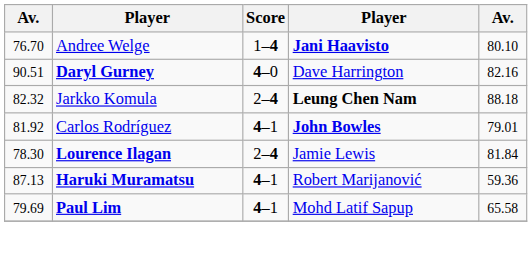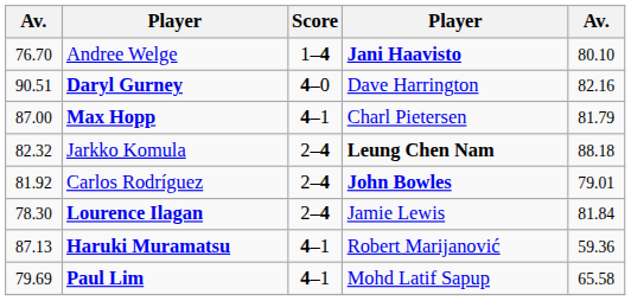 <table class="wikitable" style="font-size:90%">
 <tr>
 <th width=35px>Av.</th>
 <th width=160px>Player</th>
 <th>Score</th>
 <th width=160px>Player</th>
 <th width=35px>Av.</th>
 </tr>
 <tr>
 <td align=center><small><span>76.70</span></small></td>
 <td> <a href='#'>Andree Welge</a></td>
 <td align="center">1–<strong>4</strong></td>
 <td> <strong><a href='#'>Jani Haavisto</a></strong></td>
 <td align=center><small><span>80.10</span></small></td>
 </tr>
 <tr>
 <td align=center><small><span>90.51</span></small></td>
 <td> <strong><a href='#'>Daryl Gurney</a></strong></td>
 <td align="center"><strong>4</strong>–0</td>
 <td> <a href='#'>Dave Harrington</a></td>
 <td align=center><small><span>82.16</span></small></td>
 </tr>
 <tr>
+<td align=center><small><span>87.00</span></small></td>
+<td> <strong><a href='#'>Max Hopp</a></strong></td>
+<td align="center"><strong>4</strong>–1</td>
+<td> <a href='#'>Charl Pietersen</a></td>
+<td align=center><small><span>81.79</span></small></td>
+</tr>
+<tr>
 <td align=center><small><span>82.32</span></small></td>
 <td> <a href='#'>Jarkko Komula</a></td>
 <td align="center">2–<strong>4</strong></td>
 <td> <strong>Leung Chen Nam</strong></td>
 <td align=center><small><span>88.18</span></small></td>
 </tr>
 <tr>
 <td align=center><small><span>81.92</span></small></td>
 <td> <a href='#'>Carlos Rodríguez</a></td>
-<td align="center"><strong>4</strong>–1</td>
+<td align="center">2–<strong>4</strong></td>
 <td> <strong><a href='#'>John Bowles</a></strong></td>
 <td align=center><small><span>79.01</span></small></td>
 </tr>
 <tr>
 <td align=center><small><span>78.30</span></small></td>
 <td> <strong><a href='#'>Lourence Ilagan</a></strong></td>
 <td align="center">2–<strong>4</strong></td>
 <td> <a href='#'>Jamie Lewis</a></td>
 <td align=center><small><span>81.84</span></small></td>
 </tr>
 <tr>
 <td align=center><small><span>87.13</span></small></td>
 <td> <strong><a href='#'>Haruki Muramatsu</a></strong></td>
 <td align="center"><strong>4</strong>–1</td>
 <td> <a href='#'>Robert Marijanović</a></td>
 <td align=center><small><span>59.36</span></small></td>
 </tr>
 <tr>
 <td align=center><small><span>79.69</span></small></td>
 <td> <strong><a href='#'>Paul Lim</a></strong></td>
 <td align="center"><strong>4</strong>–1</td>
 <td> <a href='#'>Mohd Latif Sapup</a></td>
 <td align=center><small><span>65.58</span></small></td>
 </tr>
 <tr>
 </tr>
 </table>
